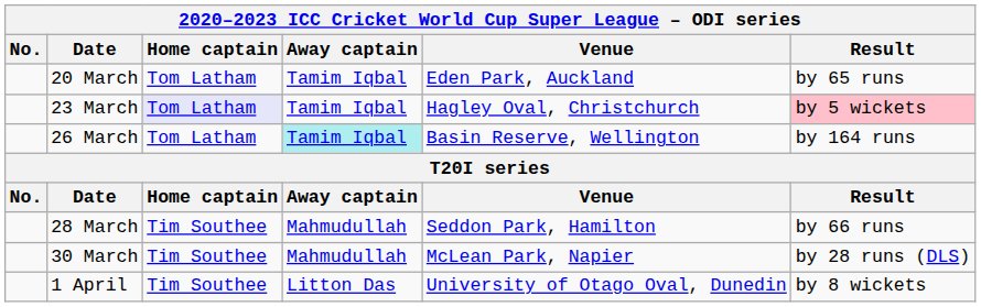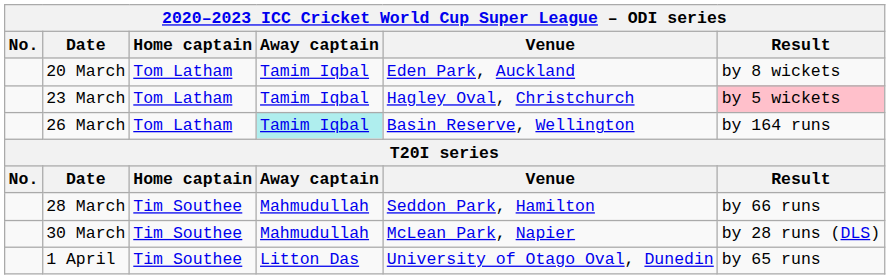 <table class="wikitable">
 <tr>
 <th colspan="9"><a href='#'>2020–2023 ICC Cricket World Cup Super League</a> – ODI series</th>
 </tr>
 <tr>
 <th>No.</th>
 <th>Date</th>
 <th>Home captain</th>
 <th>Away captain</th>
 <th>Venue</th>
 <th>Result</th>
 </tr>
 <tr>
 <td></td>
 <td>20 March</td>
 <td><a href='#'>Tom Latham</a></td>
 <td><a href='#'>Tamim Iqbal</a></td>
 <td><a href='#'>Eden Park</a>, <a href='#'>Auckland</a></td>
-<td> by 65 runs</td>
+<td> by 8 wickets</td>
 </tr>
 <tr>
 <td></td>
 <td>23 March</td>
-<td style="background: lavender;"><a href='#'>Tom Latham</a></td>
+<td><a href='#'>Tom Latham</a></td>
 <td><a href='#'>Tamim Iqbal</a></td>
 <td><a href='#'>Hagley Oval</a>, <a href='#'>Christchurch</a></td>
 <td style="background: pink;"> by 5 wickets</td>
 </tr>
 <tr>
 <td></td>
 <td>26 March</td>
 <td><a href='#'>Tom Latham</a></td>
 <td style="background: paleturquoise;"><a href='#'>Tamim Iqbal</a></td>
 <td><a href='#'>Basin Reserve</a>, <a href='#'>Wellington</a></td>
 <td> by 164 runs</td>
 </tr>
 <tr>
 <th colspan="9">T20I series</th>
 </tr>
 <tr>
 <th>No.</th>
 <th>Date</th>
 <th>Home captain</th>
 <th>Away captain</th>
 <th>Venue</th>
 <th>Result</th>
 </tr>
 <tr>
 <td></td>
 <td>28 March</td>
 <td><a href='#'>Tim Southee</a></td>
 <td><a href='#'>Mahmudullah</a></td>
 <td><a href='#'>Seddon Park</a>, <a href='#'>Hamilton</a></td>
 <td> by 66 runs</td>
 </tr>
 <tr>
 <td></td>
 <td>30 March</td>
 <td><a href='#'>Tim Southee</a></td>
 <td><a href='#'>Mahmudullah</a></td>
 <td><a href='#'>McLean Park</a>, <a href='#'>Napier</a></td>
 <td> by 28 runs (<a href='#'>DLS</a>)</td>
 </tr>
 <tr>
 <td></td>
 <td>1 April</td>
 <td><a href='#'>Tim Southee</a></td>
 <td><a href='#'>Litton Das</a></td>
 <td><a href='#'>University of Otago Oval</a>, <a href='#'>Dunedin</a></td>
-<td> by 8 wickets</td>
+<td> by 65 runs</td>
 </tr>
 </table>
